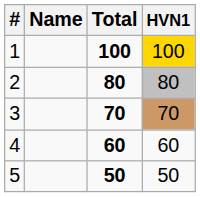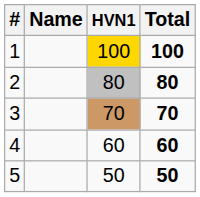 <table class="wikitable sortable" style="text-align:center;">
 <tr>
 <th>#</th>
 <th>Name</th>
+<th><small>HVN1</small></th>
 <th>Total</th>
-<th><small>HVN1</small></th>
 </tr>
 <tr>
 <td>1</td>
 <td align=left></td>
+<td bgcolor="gold">100</td>
 <td><strong>100</strong></td>
-<td bgcolor="gold">100</td>
 </tr>
 <tr>
 <td>2</td>
 <td align=left></td>
+<td bgcolor="silver">80</td>
 <td><strong>80</strong></td>
-<td bgcolor="silver">80</td>
 </tr>
 <tr>
 <td>3</td>
 <td align=left></td>
+<td bgcolor=CC9966>70</td>
 <td><strong>70</strong></td>
-<td bgcolor=CC9966>70</td>
 </tr>
 <tr>
 <td>4</td>
 <td align=left></td>
+<td>60</td>
 <td><strong>60</strong></td>
-<td>60</td>
 </tr>
 <tr>
 <td>5</td>
 <td align=left></td>
+<td>50</td>
 <td><strong>50</strong></td>
-<td>50</td>
 </tr>
 </table>
